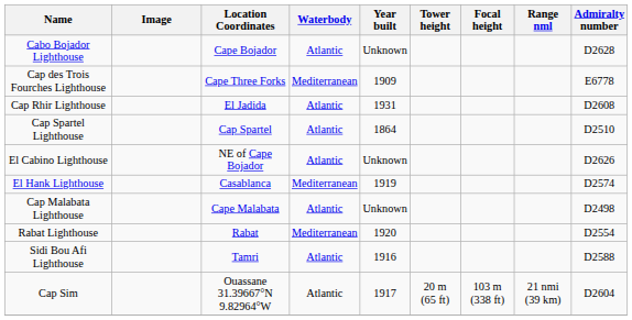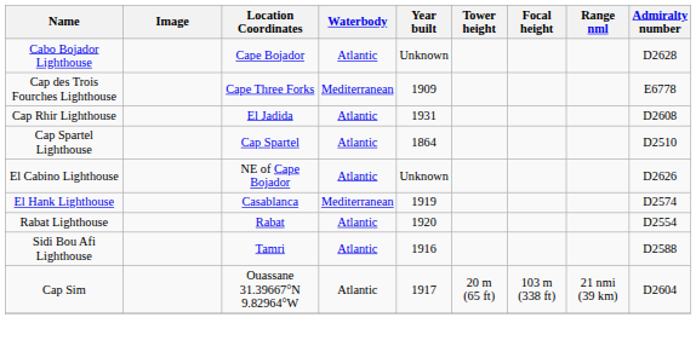 <table class="wikitable sortable" style="margin:auto;text-align:center">
 <tr bgcolor="#dfdfdf">
 <th>Name</th>
 <th class="unsortable" align="center" width="120px">Image</th>
 <th>Location <br> Coordinates</th>
 <th><a href='#'>Waterbody</a></th>
 <th data-sort-type="number">Year<br>built</th>
 <th data-sort-type="number">Tower height</th>
 <th data-sort-type="number">Focal height</th>
 <th data-sort-type="number">Range<br><a href='#'>nml</a></th>
 <th><a href='#'>Admiralty</a><br>number</th>
 </tr>
 <tr ---->
 <td><a href='#'>Cabo Bojador Lighthouse</a></td>
 <td></td>
 <td><a href='#'>Cape Bojador</a><br></td>
 <td><a href='#'>Atlantic</a></td>
 <td align="center">Unknown</td>
 <td align="center"></td>
 <td align="center"></td>
 <td align="center"></td>
 <td align="center">D2628</td>
 </tr>
 <tr -->
 <td>Cap des Trois Fourches Lighthouse</td>
 <td></td>
 <td><a href='#'>Cape Three Forks</a><br></td>
 <td><a href='#'>Mediterranean</a></td>
 <td align="center">1909</td>
 <td align="center"></td>
 <td align="center"></td>
 <td align="center"></td>
 <td align="center">E6778</td>
 </tr>
 <tr -->
 <td>Cap Rhir Lighthouse</td>
 <td></td>
 <td><a href='#'>El Jadida</a><br></td>
 <td><a href='#'>Atlantic</a></td>
 <td align="center">1931</td>
 <td align="center"></td>
 <td align="center"></td>
 <td align="center"></td>
 <td align="center">D2608</td>
 </tr>
 <tr -->
 <td>Cap Spartel Lighthouse</td>
 <td></td>
 <td><a href='#'>Cap Spartel</a><br></td>
 <td><a href='#'>Atlantic</a></td>
 <td align="center">1864</td>
 <td align="center"></td>
 <td align="center"></td>
 <td align="center"></td>
 <td align="center">D2510</td>
 </tr>
 <tr -->
 <td>El Cabino Lighthouse</td>
 <td></td>
 <td>NE of <a href='#'>Cape Bojador</a><br></td>
 <td><a href='#'>Atlantic</a></td>
 <td align="center">Unknown</td>
 <td align="center"></td>
 <td align="center"></td>
 <td align="center"></td>
 <td align="center">D2626</td>
 </tr>
 <tr -->
 <td><a href='#'>El Hank Lighthouse</a></td>
 <td></td>
 <td><a href='#'>Casablanca</a><br></td>
 <td><a href='#'>Mediterranean</a></td>
 <td align="center">1919</td>
 <td align="center"></td>
 <td align="center"></td>
 <td align="center"></td>
 <td align="center">D2574</td>
 </tr>
 <tr -->
-<td>Cap Malabata Lighthouse</td>
-<td></td>
-<td><a href='#'>Cape Malabata</a><br></td>
-<td><a href='#'>Atlantic</a></td>
-<td align="center">Unknown</td>
-<td align="center"></td>
-<td align="center"></td>
-<td align="center"></td>
-<td align="center">D2498</td>
-</tr>
-<tr -->
 <td>Rabat Lighthouse</td>
 <td></td>
 <td><a href='#'>Rabat</a><br></td>
-<td><a href='#'>Mediterranean</a></td>
+<td><a href='#'>Atlantic</a></td>
 <td align="center">1920</td>
 <td align="center"></td>
 <td align="center"></td>
 <td align="center"></td>
 <td align="center">D2554</td>
 </tr>
 <tr -->
 <td>Sidi Bou Afi Lighthouse</td>
 <td></td>
 <td><a href='#'>Tamri</a><br></td>
 <td><a href='#'>Atlantic</a></td>
 <td align="center">1916</td>
 <td align="center"></td>
 <td align="center"></td>
 <td align="center"></td>
 <td align="center">D2588</td>
 </tr>
 <tr>
 <td>Cap Sim</td>
 <td></td>
 <td>Ouassane<br>31.39667°N 9.82964°W</td>
 <td>Atlantic</td>
 <td>1917</td>
 <td>20 m (65 ft)</td>
 <td>103 m (338 ft)</td>
 <td>21 nmi (39 km)</td>
 <td>D2604</td>
 </tr>
 <tr -->
 </tr>
 </table>
